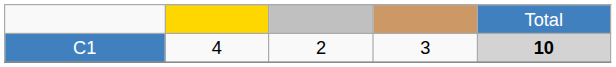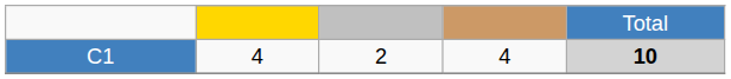 <table class="wikitable"  style="font-size:95%; text-align:center; border:gray solid 1px; width:40%;">
 <tr>
 <td rowspan="2" style="width:3%;"></td>
 </tr>
 <tr>
 <td style="width:2%;" bgcolor=gold></td>
 <td style="width:2%;" bgcolor=silver></td>
 <td style="width:2%;" bgcolor=cc9966></td>
 <td style="width:2%; background-color:#4180be; color:white;">Total</td>
 </tr>
 <tr>
 <td style="background-color:#4180be; color:white;">C1</td>
 <td>4</td>
 <td>2</td>
-<td>3</td>
+<td>4</td>
 <td style="background: lightgrey;"><strong>10</strong></td>
 </tr>
 <tr>
 </tr>
 </table>
